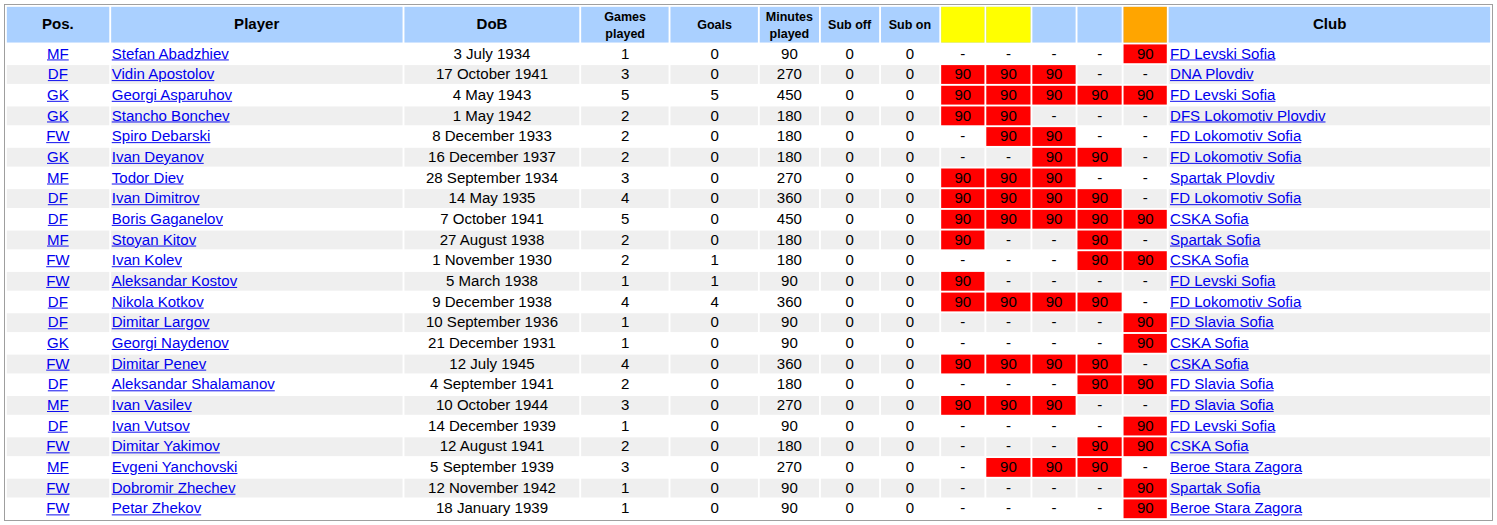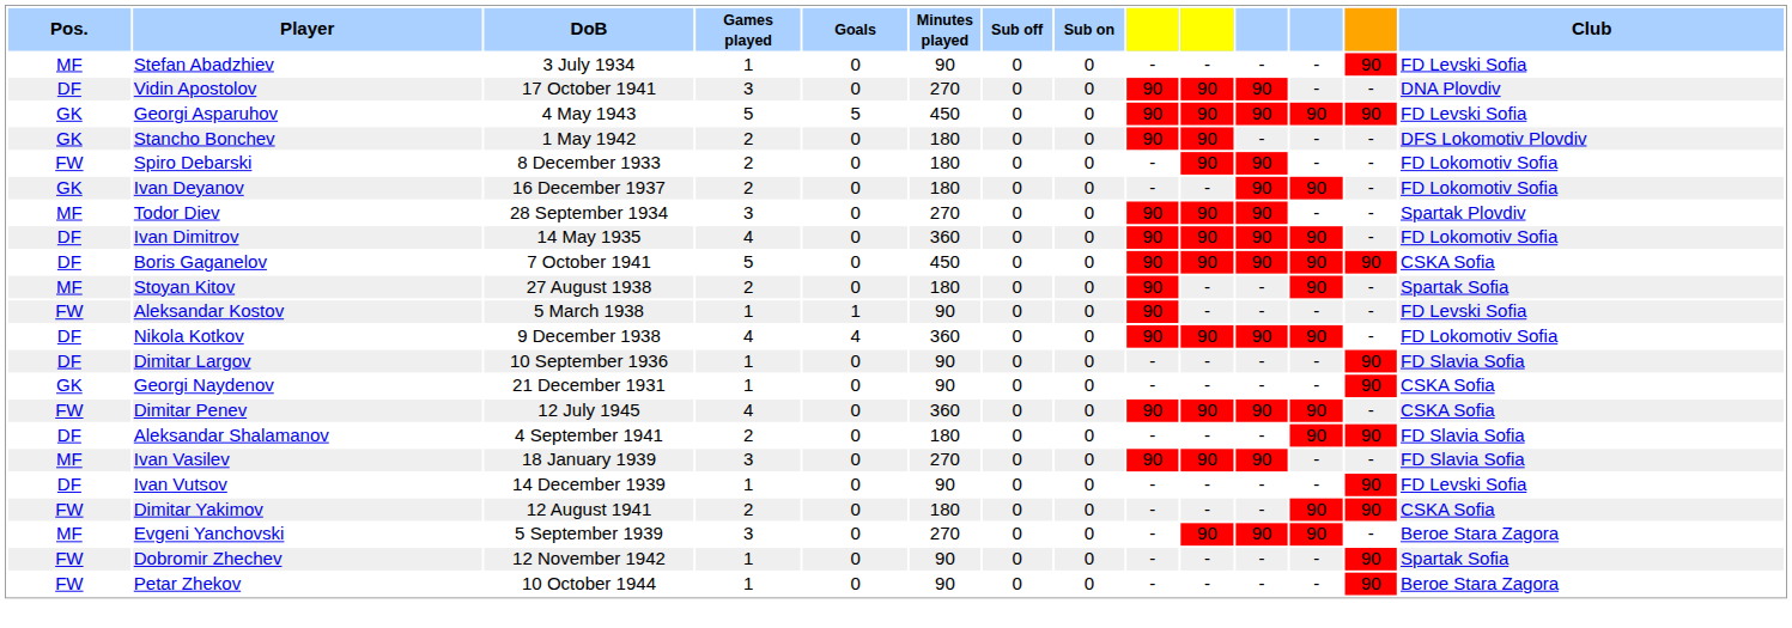 <table border="0" width="100%" style="border: 1px solid #999; background-color:#FFFFFF; text-align:center">
 <tr align="center" bgcolor="#AAD0FF">
 <th width=7%>Pos.</th>
 <th width=20%>Player</th>
 <th width=12%>DoB</th>
 <th width=6%><small>Games<br>played</small></th>
 <th width=6%><small>Goals</small></th>
 <th width=4%><small>Minutes<br>played</small></th>
 <th width=4%><small>Sub off</small></th>
 <th width=4%><small>Sub on</small></th>
 <th width=3% bgcolor=yellow></th>
 <th width=3% bgcolor=yellow></th>
 <th width=3%></th>
 <th width=3%></th>
 <th width=3% bgcolor=orange></th>
 <th width=27%>Club</th>
 </tr>
 <tr>
 <td><a href='#'>MF</a></td>
 <td align="left"><a href='#'>Stefan Abadzhiev</a></td>
 <td>3 July 1934</td>
 <td>1</td>
 <td>0</td>
 <td>90</td>
 <td>0</td>
 <td>0</td>
 <td>-</td>
 <td>-</td>
 <td>-</td>
 <td>-</td>
 <td bgcolor=red>90</td>
 <td align="left"> <a href='#'>FD Levski Sofia</a></td>
 </tr>
 <tr bgcolor="#EFEFEF">
 <td><a href='#'>DF</a></td>
 <td align="left"><a href='#'>Vidin Apostolov</a></td>
 <td>17 October 1941</td>
 <td>3</td>
 <td>0</td>
 <td>270</td>
 <td>0</td>
 <td>0</td>
 <td bgcolor=red>90</td>
 <td bgcolor=red>90</td>
 <td bgcolor=red>90</td>
 <td>-</td>
 <td>-</td>
 <td align="left"> <a href='#'>DNA Plovdiv</a></td>
 </tr>
 <tr>
 <td><a href='#'>GK</a></td>
 <td align="left"><a href='#'>Georgi Asparuhov</a></td>
 <td>4 May 1943</td>
 <td>5</td>
 <td>5</td>
 <td>450</td>
 <td>0</td>
 <td>0</td>
 <td bgcolor=red>90</td>
 <td bgcolor=red>90</td>
 <td bgcolor=red>90</td>
 <td bgcolor=red>90</td>
 <td bgcolor=red>90</td>
 <td align="left"> <a href='#'>FD Levski Sofia</a></td>
 </tr>
 <tr bgcolor="#EFEFEF">
 <td><a href='#'>GK</a></td>
 <td align="left"><a href='#'>Stancho Bonchev</a></td>
 <td>1 May 1942</td>
 <td>2</td>
 <td>0</td>
 <td>180</td>
 <td>0</td>
 <td>0</td>
 <td bgcolor=red>90</td>
 <td bgcolor=red>90</td>
 <td>-</td>
 <td>-</td>
 <td>-</td>
 <td align="left"> <a href='#'>DFS Lokomotiv Plovdiv</a></td>
 </tr>
 <tr>
 <td><a href='#'>FW</a></td>
 <td align="left"><a href='#'>Spiro Debarski</a></td>
 <td>8 December 1933</td>
 <td>2</td>
 <td>0</td>
 <td>180</td>
 <td>0</td>
 <td>0</td>
 <td>-</td>
 <td bgcolor=red>90</td>
 <td bgcolor=red>90</td>
 <td>-</td>
 <td>-</td>
 <td align="left"> <a href='#'>FD Lokomotiv Sofia</a></td>
 </tr>
 <tr bgcolor="#EFEFEF">
 <td><a href='#'>GK</a></td>
 <td align="left"><a href='#'>Ivan Deyanov</a></td>
 <td>16 December 1937</td>
 <td>2</td>
 <td>0</td>
 <td>180</td>
 <td>0</td>
 <td>0</td>
 <td>-</td>
 <td>-</td>
 <td bgcolor=red>90</td>
 <td bgcolor=red>90</td>
 <td>-</td>
 <td align="left"> <a href='#'>FD Lokomotiv Sofia</a></td>
 </tr>
 <tr>
 <td><a href='#'>MF</a></td>
 <td align="left"><a href='#'>Todor Diev</a></td>
 <td>28 September 1934</td>
 <td>3</td>
 <td>0</td>
 <td>270</td>
 <td>0</td>
 <td>0</td>
 <td bgcolor=red>90</td>
 <td bgcolor=red>90</td>
 <td bgcolor=red>90</td>
 <td>-</td>
 <td>-</td>
 <td align="left"> <a href='#'>Spartak Plovdiv</a></td>
 </tr>
 <tr bgcolor="#EFEFEF">
 <td><a href='#'>DF</a></td>
 <td align="left"><a href='#'>Ivan Dimitrov</a></td>
 <td>14 May 1935</td>
 <td>4</td>
 <td>0</td>
 <td>360</td>
 <td>0</td>
 <td>0</td>
 <td bgcolor=red>90</td>
 <td bgcolor=red>90</td>
 <td bgcolor=red>90</td>
 <td bgcolor=red>90</td>
 <td>-</td>
 <td align="left"> <a href='#'>FD Lokomotiv Sofia</a></td>
 </tr>
 <tr>
 <td><a href='#'>DF</a></td>
 <td align="left"><a href='#'>Boris Gaganelov</a></td>
 <td>7 October 1941</td>
 <td>5</td>
 <td>0</td>
 <td>450</td>
 <td>0</td>
 <td>0</td>
 <td bgcolor=red>90</td>
 <td bgcolor=red>90</td>
 <td bgcolor=red>90</td>
 <td bgcolor=red>90</td>
 <td bgcolor=red>90</td>
 <td align="left"> <a href='#'>CSKA Sofia</a></td>
 </tr>
 <tr bgcolor="#EFEFEF">
 <td><a href='#'>MF</a></td>
 <td align="left"><a href='#'>Stoyan Kitov</a></td>
 <td>27 August 1938</td>
 <td>2</td>
 <td>0</td>
 <td>180</td>
 <td>0</td>
 <td>0</td>
 <td bgcolor=red>90</td>
 <td>-</td>
 <td>-</td>
 <td bgcolor=red>90</td>
 <td>-</td>
 <td align="left"> <a href='#'>Spartak Sofia</a></td>
 </tr>
-<tr>
-<td><a href='#'>FW</a></td>
-<td align="left"><a href='#'>Ivan Kolev</a></td>
-<td>1 November 1930</td>
-<td>2</td>
-<td>1</td>
-<td>180</td>
-<td>0</td>
-<td>0</td>
-<td>-</td>
-<td>-</td>
-<td>-</td>
-<td bgcolor=red>90</td>
-<td bgcolor=red>90</td>
-<td align="left"> <a href='#'>CSKA Sofia</a></td>
-</tr>
 <tr bgcolor="#EFEFEF">
 <td><a href='#'>FW</a></td>
 <td align="left"><a href='#'>Aleksandar Kostov</a></td>
 <td>5 March 1938</td>
 <td>1</td>
 <td>1</td>
 <td>90</td>
 <td>0</td>
 <td>0</td>
 <td bgcolor=red>90</td>
 <td>-</td>
 <td>-</td>
 <td>-</td>
 <td>-</td>
 <td align="left"> <a href='#'>FD Levski Sofia</a></td>
 </tr>
 <tr>
 <td><a href='#'>DF</a></td>
 <td align="left"><a href='#'>Nikola Kotkov</a></td>
 <td>9 December 1938</td>
 <td>4</td>
 <td>4</td>
 <td>360</td>
 <td>0</td>
 <td>0</td>
 <td bgcolor=red>90</td>
 <td bgcolor=red>90</td>
 <td bgcolor=red>90</td>
 <td bgcolor=red>90</td>
 <td>-</td>
 <td align="left"> <a href='#'>FD Lokomotiv Sofia</a></td>
 </tr>
 <tr bgcolor="#EFEFEF">
 <td><a href='#'>DF</a></td>
 <td align="left"><a href='#'>Dimitar Largov</a></td>
 <td>10 September 1936</td>
 <td>1</td>
 <td>0</td>
 <td>90</td>
 <td>0</td>
 <td>0</td>
 <td>-</td>
 <td>-</td>
 <td>-</td>
 <td>-</td>
 <td bgcolor=red>90</td>
 <td align="left"> <a href='#'>FD Slavia Sofia</a></td>
 </tr>
 <tr>
 <td><a href='#'>GK</a></td>
 <td align="left"><a href='#'>Georgi Naydenov</a></td>
 <td>21 December 1931</td>
 <td>1</td>
 <td>0</td>
 <td>90</td>
 <td>0</td>
 <td>0</td>
 <td>-</td>
 <td>-</td>
 <td>-</td>
 <td>-</td>
 <td bgcolor=red>90</td>
 <td align="left"> <a href='#'>CSKA Sofia</a></td>
 </tr>
 <tr bgcolor="#EFEFEF">
 <td><a href='#'>FW</a></td>
 <td align="left"><a href='#'>Dimitar Penev</a></td>
 <td>12 July 1945</td>
 <td>4</td>
 <td>0</td>
 <td>360</td>
 <td>0</td>
 <td>0</td>
 <td bgcolor=red>90</td>
 <td bgcolor=red>90</td>
 <td bgcolor=red>90</td>
 <td bgcolor=red>90</td>
 <td>-</td>
 <td align="left"> <a href='#'>CSKA Sofia</a></td>
 </tr>
 <tr>
 <td><a href='#'>DF</a></td>
 <td align="left"><a href='#'>Aleksandar Shalamanov</a></td>
 <td>4 September 1941</td>
 <td>2</td>
 <td>0</td>
 <td>180</td>
 <td>0</td>
 <td>0</td>
 <td>-</td>
 <td>-</td>
 <td>-</td>
 <td bgcolor=red>90</td>
 <td bgcolor=red>90</td>
 <td align="left"> <a href='#'>FD Slavia Sofia</a></td>
 </tr>
 <tr bgcolor="#EFEFEF">
 <td><a href='#'>MF</a></td>
 <td align="left"><a href='#'>Ivan Vasilev</a></td>
-<td>10 October 1944</td>
+<td>18 January 1939</td>
 <td>3</td>
 <td>0</td>
 <td>270</td>
 <td>0</td>
 <td>0</td>
 <td bgcolor=red>90</td>
 <td bgcolor=red>90</td>
 <td bgcolor=red>90</td>
 <td>-</td>
 <td>-</td>
 <td align="left"> <a href='#'>FD Slavia Sofia</a></td>
 </tr>
 <tr>
 <td><a href='#'>DF</a></td>
 <td align="left"><a href='#'>Ivan Vutsov</a></td>
 <td>14 December 1939</td>
 <td>1</td>
 <td>0</td>
 <td>90</td>
 <td>0</td>
 <td>0</td>
 <td>-</td>
 <td>-</td>
 <td>-</td>
 <td>-</td>
 <td bgcolor=red>90</td>
 <td align="left"> <a href='#'>FD Levski Sofia</a></td>
 </tr>
 <tr bgcolor="#EFEFEF">
 <td><a href='#'>FW</a></td>
 <td align="left"><a href='#'>Dimitar Yakimov</a></td>
 <td>12 August 1941</td>
 <td>2</td>
 <td>0</td>
 <td>180</td>
 <td>0</td>
 <td>0</td>
 <td>-</td>
 <td>-</td>
 <td>-</td>
 <td bgcolor=red>90</td>
 <td bgcolor=red>90</td>
 <td align="left"> <a href='#'>CSKA Sofia</a></td>
 </tr>
 <tr>
 <td><a href='#'>MF</a></td>
 <td align="left"><a href='#'>Evgeni Yanchovski</a></td>
 <td>5 September 1939</td>
 <td>3</td>
 <td>0</td>
 <td>270</td>
 <td>0</td>
 <td>0</td>
 <td>-</td>
 <td bgcolor=red>90</td>
 <td bgcolor=red>90</td>
 <td bgcolor=red>90</td>
 <td>-</td>
 <td align="left"> <a href='#'>Beroe Stara Zagora</a></td>
 </tr>
 <tr bgcolor="#EFEFEF">
 <td><a href='#'>FW</a></td>
 <td align="left"><a href='#'>Dobromir Zhechev</a></td>
 <td>12 November 1942</td>
 <td>1</td>
 <td>0</td>
 <td>90</td>
 <td>0</td>
 <td>0</td>
 <td>-</td>
 <td>-</td>
 <td>-</td>
 <td>-</td>
 <td bgcolor=red>90</td>
 <td align="left"> <a href='#'>Spartak Sofia</a></td>
 </tr>
 <tr>
 <td><a href='#'>FW</a></td>
 <td align="left"><a href='#'>Petar Zhekov</a></td>
-<td>18 January 1939</td>
+<td>10 October 1944</td>
 <td>1</td>
 <td>0</td>
 <td>90</td>
 <td>0</td>
 <td>0</td>
 <td>-</td>
 <td>-</td>
 <td>-</td>
 <td>-</td>
 <td bgcolor=red>90</td>
 <td align="left"> <a href='#'>Beroe Stara Zagora</a></td>
 </tr>
 </table>
